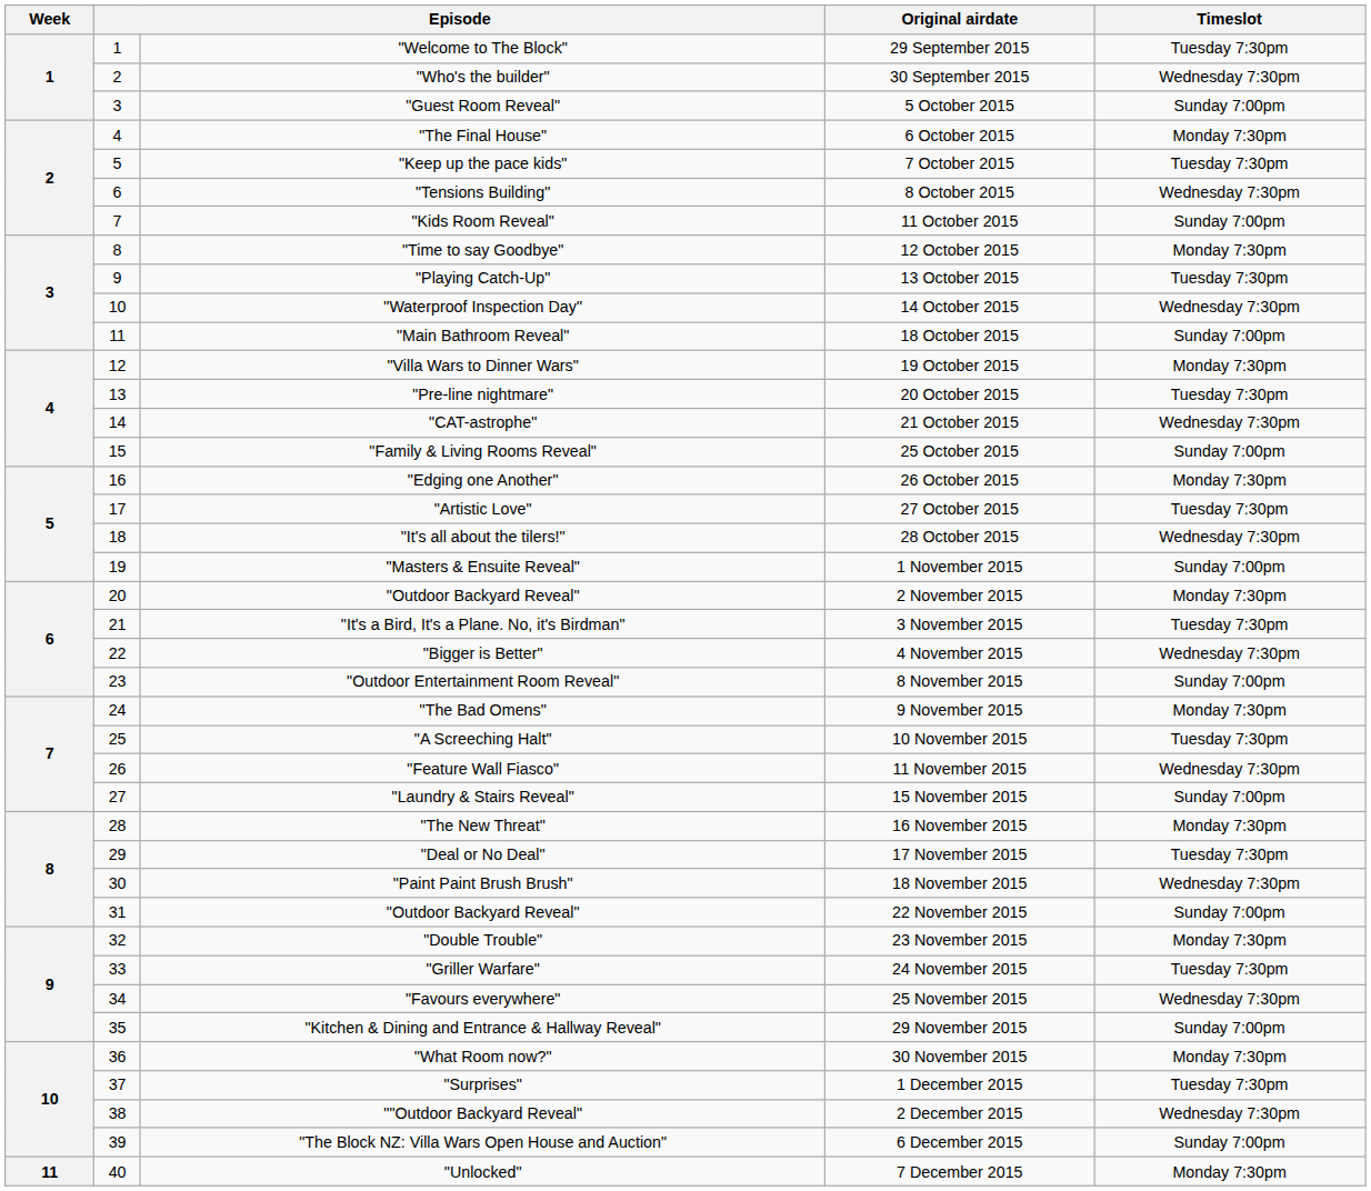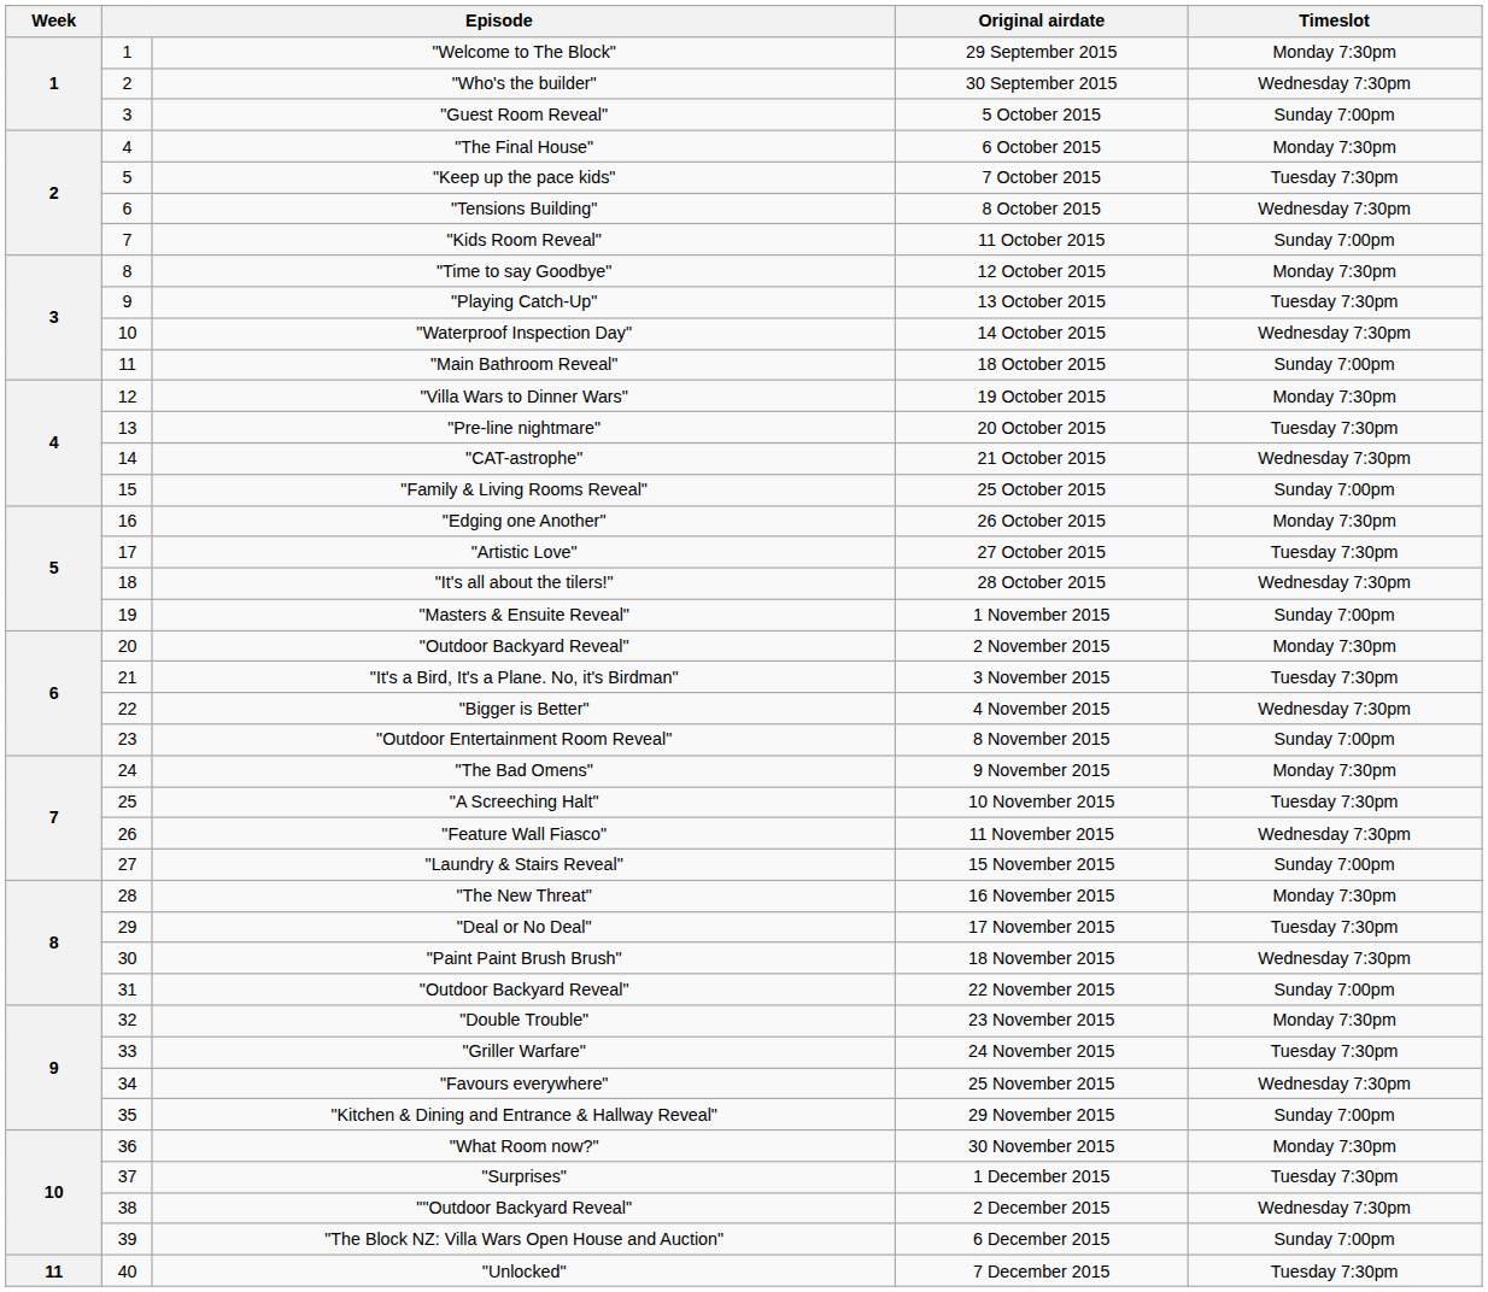 <table class="wikitable" style="text-align: center; font-size: 9pt; line-height:16px; width:65%">
 <tr>
 <th>Week</th>
 <th colspan="2">Episode</th>
 <th>Original airdate</th>
 <th>Timeslot</th>
 </tr>
 <tr>
 <th rowspan="3">1</th>
 <td>1</td>
 <td scope="row" style="text-align:center">"Welcome to The Block"</td>
 <td>29 September 2015</td>
-<td>Tuesday 7:30pm</td>
+<td>Monday 7:30pm</td>
 </tr>
 <tr>
 <td>2</td>
 <td scope="row" style="text-align:center">"Who's the builder"</td>
 <td>30 September 2015</td>
 <td>Wednesday 7:30pm</td>
 </tr>
 <tr>
 <td>3</td>
 <td scope="row" style="text-align:center">"Guest Room Reveal"</td>
 <td>5 October 2015</td>
 <td>Sunday 7:00pm</td>
 </tr>
 <tr>
 <th rowspan="4">2</th>
 <td>4</td>
 <td scope="row" style="text-align:center">"The Final House"</td>
 <td>6 October 2015</td>
 <td>Monday 7:30pm</td>
 </tr>
 <tr>
 <td>5</td>
 <td scope="row" style="text-align:center">"Keep up the pace kids"</td>
 <td>7 October 2015</td>
 <td>Tuesday 7:30pm</td>
 </tr>
 <tr>
 <td>6</td>
 <td scope="row" style="text-align:center">"Tensions Building"</td>
 <td>8 October 2015</td>
 <td>Wednesday 7:30pm</td>
 </tr>
 <tr>
 <td>7</td>
 <td scope="row" style="text-align:center">"Kids Room Reveal"</td>
 <td>11 October 2015</td>
 <td>Sunday 7:00pm</td>
 </tr>
 <tr>
 <th rowspan="4">3</th>
 <td>8</td>
 <td scope="row" style="text-align:center">"Time to say Goodbye"</td>
 <td>12 October 2015</td>
 <td>Monday 7:30pm</td>
 </tr>
 <tr>
 <td>9</td>
 <td scope="row" style="text-align:center">"Playing Catch-Up"</td>
 <td>13 October 2015</td>
 <td>Tuesday 7:30pm</td>
 </tr>
 <tr>
 <td>10</td>
 <td scope="row" style="text-align:center">"Waterproof Inspection Day"</td>
 <td>14 October 2015</td>
 <td>Wednesday 7:30pm</td>
 </tr>
 <tr>
 <td>11</td>
 <td scope="row" style="text-align:center">"Main Bathroom Reveal"</td>
 <td>18 October 2015</td>
 <td>Sunday 7:00pm</td>
 </tr>
 <tr>
 <th rowspan="4">4</th>
 <td>12</td>
 <td scope="row" style="text-align:center">"Villa Wars to Dinner Wars"</td>
 <td>19 October 2015</td>
 <td>Monday 7:30pm</td>
 </tr>
 <tr>
 <td>13</td>
 <td scope="row" style="text-align:center">"Pre-line nightmare"</td>
 <td>20 October 2015</td>
 <td>Tuesday 7:30pm</td>
 </tr>
 <tr>
 <td>14</td>
 <td scope="row" style="text-align:center">"CAT-astrophe"</td>
 <td>21 October 2015</td>
 <td>Wednesday 7:30pm</td>
 </tr>
 <tr>
 <td>15</td>
 <td scope="row" style="text-align:center">"Family & Living Rooms Reveal"</td>
 <td>25 October 2015</td>
 <td>Sunday 7:00pm</td>
 </tr>
 <tr>
 <th rowspan="4">5</th>
 <td>16</td>
 <td scope="row" style="text-align:center">"Edging one Another"</td>
 <td>26 October 2015</td>
 <td>Monday 7:30pm</td>
 </tr>
 <tr>
 <td>17</td>
 <td scope="row" style="text-align:center">"Artistic Love"</td>
 <td>27 October 2015</td>
 <td>Tuesday 7:30pm</td>
 </tr>
 <tr>
 <td>18</td>
 <td scope="row" style="text-align:center">"It's all about the tilers!"</td>
 <td>28 October 2015</td>
 <td>Wednesday 7:30pm</td>
 </tr>
 <tr>
 <td>19</td>
 <td scope="row" style="text-align:center">"Masters & Ensuite Reveal"</td>
 <td>1 November 2015</td>
 <td>Sunday 7:00pm</td>
 </tr>
 <tr>
 <th rowspan="4">6</th>
 <td>20</td>
 <td scope="row" style="text-align:center">"Outdoor Backyard Reveal"</td>
 <td>2 November 2015</td>
 <td>Monday 7:30pm</td>
 </tr>
 <tr>
 <td>21</td>
 <td scope="row" style="text-align:center">"It's a Bird, It's a Plane. No, it's Birdman"</td>
 <td>3 November 2015</td>
 <td>Tuesday 7:30pm</td>
 </tr>
 <tr>
 <td>22</td>
 <td scope="row" style="text-align:center">"Bigger is Better"</td>
 <td>4 November 2015</td>
 <td>Wednesday 7:30pm</td>
 </tr>
 <tr>
 <td>23</td>
 <td scope="row" style="text-align:center">"Outdoor Entertainment Room Reveal"</td>
 <td>8 November 2015</td>
 <td>Sunday 7:00pm</td>
 </tr>
 <tr>
 <th rowspan="4">7</th>
 <td>24</td>
 <td scope="row" style="text-align:center">"The Bad Omens"</td>
 <td>9 November 2015</td>
 <td>Monday 7:30pm</td>
 </tr>
 <tr>
 <td>25</td>
 <td scope="row" style="text-align:center">"A Screeching Halt"</td>
 <td>10 November 2015</td>
 <td>Tuesday 7:30pm</td>
 </tr>
 <tr>
 <td>26</td>
 <td scope="row" style="text-align:center">"Feature Wall Fiasco"</td>
 <td>11 November 2015</td>
 <td>Wednesday 7:30pm</td>
 </tr>
 <tr>
 <td>27</td>
 <td scope="row" style="text-align:center">"Laundry & Stairs Reveal"</td>
 <td>15 November 2015</td>
 <td>Sunday 7:00pm</td>
 </tr>
 <tr>
 <th rowspan="4">8</th>
 <td>28</td>
 <td scope="row" style="text-align:center">"The New Threat"</td>
 <td>16 November 2015</td>
 <td>Monday 7:30pm</td>
 </tr>
 <tr>
 <td>29</td>
 <td scope="row" style="text-align:center">"Deal or No Deal"</td>
 <td>17 November 2015</td>
 <td>Tuesday 7:30pm</td>
 </tr>
 <tr>
 <td>30</td>
 <td scope="row" style="text-align:center">"Paint Paint Brush Brush"</td>
 <td>18 November 2015</td>
 <td>Wednesday 7:30pm</td>
 </tr>
 <tr>
 <td>31</td>
 <td scope="row" style="text-align:center">"Outdoor Backyard Reveal"</td>
 <td>22 November 2015</td>
 <td>Sunday 7:00pm</td>
 </tr>
 <tr>
 <th rowspan="4">9</th>
 <td>32</td>
 <td scope="row" style="text-align:center">"Double Trouble"</td>
 <td>23 November 2015</td>
 <td>Monday 7:30pm</td>
 </tr>
 <tr>
 <td>33</td>
 <td scope="row" style="text-align:center">"Griller Warfare"</td>
 <td>24 November 2015</td>
 <td>Tuesday 7:30pm</td>
 </tr>
 <tr>
 <td>34</td>
 <td scope="row" style="text-align:center">"Favours everywhere"</td>
 <td>25 November 2015</td>
 <td>Wednesday 7:30pm</td>
 </tr>
 <tr>
 <td>35</td>
 <td scope="row" style="text-align:center">"Kitchen & Dining and Entrance & Hallway Reveal"</td>
 <td>29 November 2015</td>
 <td>Sunday 7:00pm</td>
 </tr>
 <tr>
 <th rowspan="4">10</th>
 <td>36</td>
 <td scope="row" style="text-align:center">"What Room now?"</td>
 <td>30 November 2015</td>
 <td>Monday 7:30pm</td>
 </tr>
 <tr>
 <td>37</td>
 <td scope="row" style="text-align:center">"Surprises"</td>
 <td>1 December 2015</td>
 <td>Tuesday 7:30pm</td>
 </tr>
 <tr>
 <td>38</td>
 <td scope="row" style="text-align:center">""Outdoor Backyard Reveal"</td>
 <td>2 December 2015</td>
 <td>Wednesday 7:30pm</td>
 </tr>
 <tr>
 <td>39</td>
 <td scope="row" style="text-align:center">"The Block NZ: Villa Wars Open House and Auction"</td>
 <td>6 December 2015</td>
 <td>Sunday 7:00pm</td>
 </tr>
 <tr>
 <th>11</th>
 <td>40</td>
 <td scope="row" style="text-align:center">"Unlocked"</td>
 <td>7 December 2015</td>
-<td>Monday 7:30pm</td>
+<td>Tuesday 7:30pm</td>
 </tr>
 </table>
